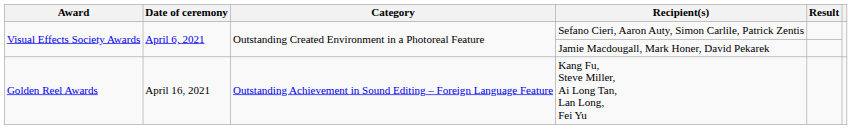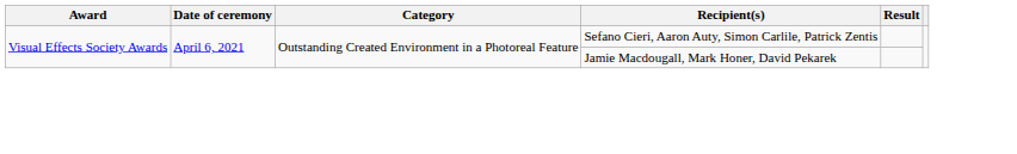 <table class="wikitable sortable plainrowheaders">
 <tr>
 <th scope="col">Award</th>
 <th scope="col">Date of ceremony</th>
 <th scope="col">Category</th>
 <th scope="col">Recipient(s)</th>
 <th scope="col">Result</th>
 <th scope="col" class="unsortable"></th>
 </tr>
 <tr>
 <td rowspan="2"><a href='#'>Visual Effects Society Awards</a></td>
 <td rowspan="2"><a href='#'>April 6, 2021</a></td>
 <td rowspan="2">Outstanding Created Environment in a Photoreal Feature</td>
 <td>Sefano Cieri, Aaron Auty, Simon Carlile, Patrick Zentis </td>
 <td></td>
 <td rowspan="2"></td>
 </tr>
 <tr>
 <td>Jamie Macdougall, Mark Honer, David Pekarek </td>
 <td></td>
 </tr>
-<tr>
-<td><a href='#'>Golden Reel Awards</a></td>
-<td>April 16, 2021</td>
-<td><a href='#'>Outstanding Achievement in Sound Editing – Foreign Language Feature</a></td>
-<td>Kang Fu,<br>Steve Miller,<br>Ai Long Tan,<br>Lan Long,<br>Fei Yu</td>
-<td></td>
-<td></td>
-</tr>
 </table>
